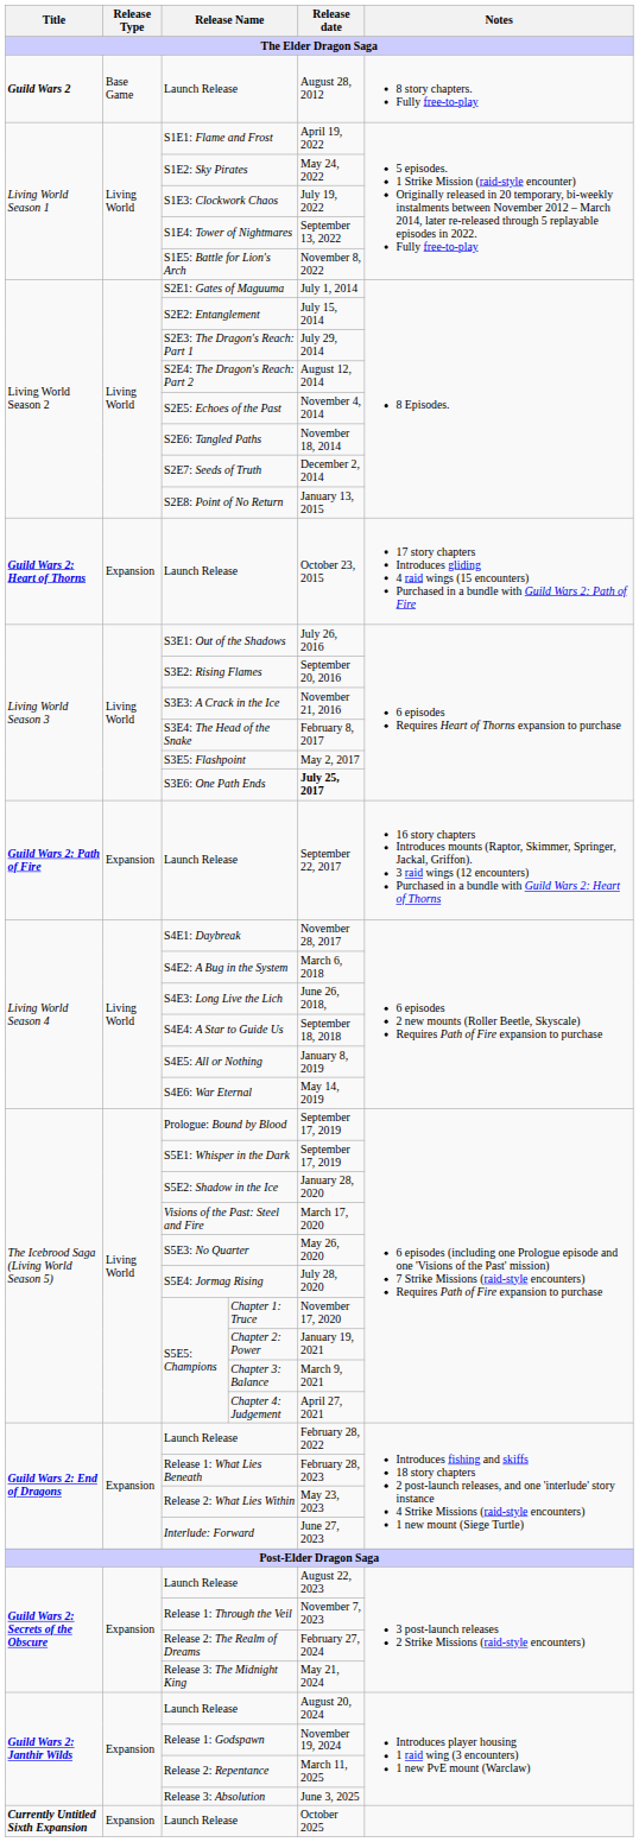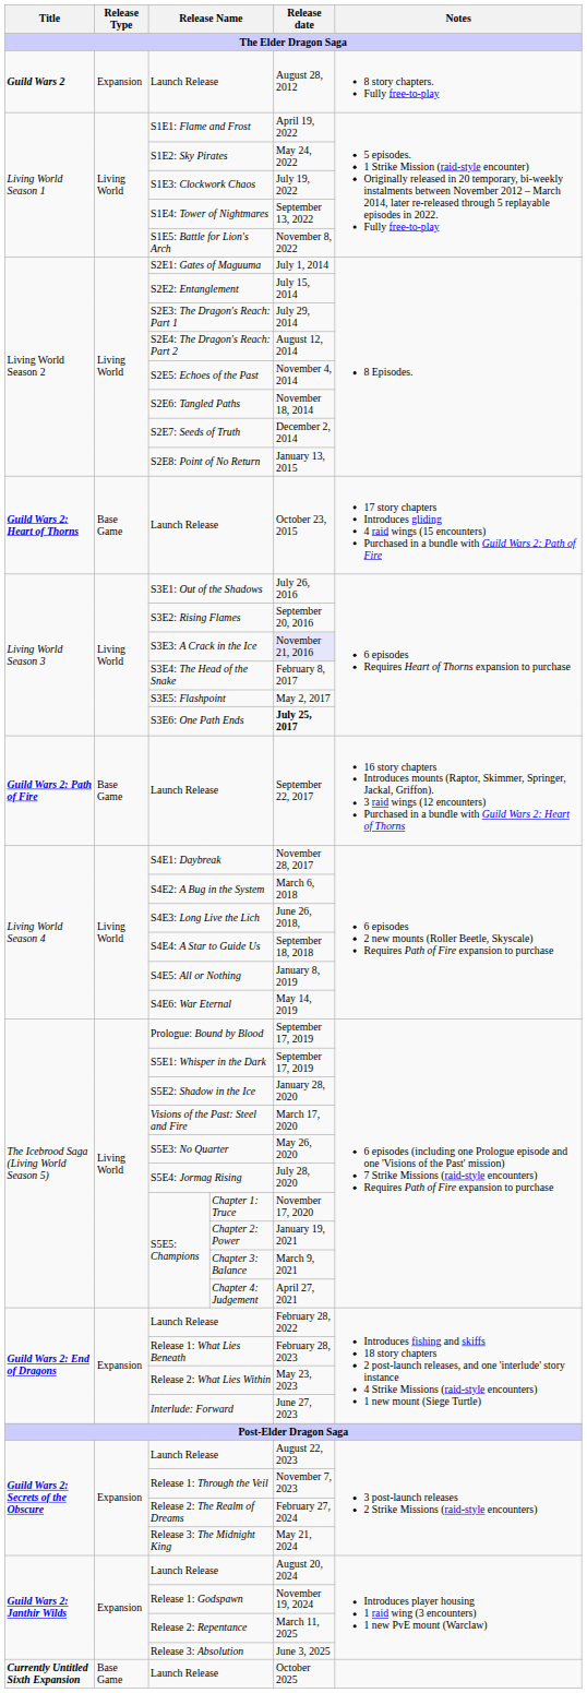 <table class="wikitable">
 <tr>
 <th>Title</th>
 <th>Release Type</th>
 <th colspan="2">Release Name</th>
 <th>Release date</th>
 <th>Notes</th>
 </tr>
 <tr>
 <th colspan="6" style="background:#ccccff;">The Elder Dragon Saga</th>
 </tr>
 <tr>
 <td><strong><em>Guild Wars 2</em></strong></td>
-<td>Base Game</td>
+<td>Expansion</td>
 <td colspan="2">Launch Release</td>
 <td>August 28, 2012</td>
 <td><br><ul><li>8 story chapters.</li><li>Fully <a href='#'>free-to-play</a></li></ul></td>
 </tr>
 <tr>
 <td rowspan="5"><em>Living World Season 1</em></td>
 <td rowspan="5">Living World</td>
 <td colspan="2">S1E1: <em>Flame and Frost</em></td>
 <td>April 19, 2022</td>
 <td rowspan="5"><br><ul><li>5 episodes.</li><li>1 Strike Mission (<a href='#'>raid-style</a> encounter)</li><li>Originally released in 20 temporary, bi-weekly instalments between November 2012 – March 2014, later re-released through 5 replayable episodes in 2022.</li><li>Fully <a href='#'>free-to-play</a></li></ul></td>
 </tr>
 <tr>
 <td colspan="2">S1E2: <em>Sky Pirates</em></td>
 <td>May 24, 2022</td>
 </tr>
 <tr>
 <td colspan="2">S1E3: <em>Clockwork Chaos</em></td>
 <td>July 19, 2022</td>
 </tr>
 <tr>
 <td colspan="2">S1E4: <em>Tower of Nightmares</em></td>
 <td>September 13, 2022</td>
 </tr>
 <tr>
 <td colspan="2">S1E5: <em>Battle for Lion's Arch</em></td>
 <td>November 8, 2022</td>
 </tr>
 <tr>
 <td rowspan="8">Living World Season 2</td>
 <td rowspan="8">Living World</td>
 <td colspan="2">S2E1: <em>Gates of Maguuma</em></td>
 <td>July 1, 2014</td>
 <td rowspan="8"><br><ul><li>8 Episodes.</li></ul></td>
 </tr>
 <tr>
 <td colspan="2">S2E2: <em>Entanglement</em></td>
 <td>July 15, 2014</td>
 </tr>
 <tr>
 <td colspan="2">S2E3: <em>The Dragon's Reach: Part 1</em></td>
 <td>July 29, 2014</td>
 </tr>
 <tr>
 <td colspan="2">S2E4: <em>The Dragon's Reach: Part 2</em></td>
 <td>August 12, 2014</td>
 </tr>
 <tr>
 <td colspan="2">S2E5: <em>Echoes of the Past</em></td>
 <td>November 4, 2014</td>
 </tr>
 <tr>
 <td colspan="2">S2E6: <em>Tangled Paths</em></td>
 <td>November 18, 2014</td>
 </tr>
 <tr>
 <td colspan="2">S2E7: <em>Seeds of Truth</em></td>
 <td>December 2, 2014</td>
 </tr>
 <tr>
 <td colspan="2">S2E8: <em>Point of No Return</em></td>
 <td>January 13, 2015</td>
 </tr>
 <tr>
 <td><strong><em><a href='#'>Guild Wars 2: Heart of Thorns</a></em></strong></td>
-<td>Expansion</td>
+<td>Base Game</td>
 <td colspan="2">Launch Release</td>
 <td>October 23, 2015</td>
 <td><br><ul><li>17 story chapters</li><li>Introduces <a href='#'>gliding</a></li><li>4 <a href='#'>raid</a> wings (15 encounters)</li><li>Purchased in a bundle with <em><a href='#'>Guild Wars 2: Path of Fire</a></em></li></ul></td>
 </tr>
 <tr>
 <td rowspan="6"><em>Living World Season 3</em></td>
 <td rowspan="6">Living World</td>
 <td colspan="2">S3E1: <em>Out of the Shadows</em></td>
 <td>July 26, 2016</td>
 <td rowspan="6"><br><ul><li>6 episodes</li><li>Requires <em>Heart of Thorns</em> expansion to purchase</li></ul></td>
 </tr>
 <tr>
 <td colspan="2">S3E2: <em>Rising Flames</em></td>
 <td>September 20, 2016</td>
 </tr>
 <tr>
 <td colspan="2">S3E3: <em>A Crack in the Ice</em></td>
-<td>November 21, 2016</td>
+<td style="background: lavender;">November 21, 2016</td>
 </tr>
 <tr>
 <td colspan="2">S3E4: <em>The Head of the Snake</em></td>
 <td>February 8, 2017</td>
 </tr>
 <tr>
 <td colspan="2">S3E5: <em>Flashpoint</em></td>
 <td>May 2, 2017</td>
 </tr>
 <tr>
 <td colspan="2">S3E6: <em>One Path Ends</em></td>
 <td><strong>July 25, 2017</strong></td>
 </tr>
 <tr>
 <td><strong><em><a href='#'>Guild Wars 2: Path of Fire</a></em></strong></td>
-<td>Expansion</td>
+<td>Base Game</td>
 <td colspan="2">Launch Release</td>
 <td>September 22, 2017</td>
 <td><br><ul><li>16 story chapters</li><li>Introduces mounts (Raptor, Skimmer, Springer, Jackal, Griffon).</li><li>3 <a href='#'>raid</a> wings (12 encounters)</li><li>Purchased in a bundle with <em><a href='#'>Guild Wars 2: Heart of Thorns</a></em></li></ul></td>
 </tr>
 <tr>
 <td rowspan="6"><em>Living World Season 4</em></td>
 <td rowspan="6">Living World</td>
 <td colspan="2">S4E1: <em>Daybreak</em></td>
 <td>November 28, 2017</td>
 <td rowspan="6"><br><ul><li>6 episodes</li><li>2 new mounts (Roller Beetle, Skyscale)</li><li>Requires <em>Path of Fire</em> expansion to purchase</li></ul></td>
 </tr>
 <tr>
 <td colspan="2">S4E2: <em>A Bug in the System</em></td>
 <td>March 6, 2018</td>
 </tr>
 <tr>
 <td colspan="2">S4E3: <em>Long Live the Lich</em></td>
 <td>June 26, 2018,</td>
 </tr>
 <tr>
 <td colspan="2">S4E4: <em>A Star to Guide Us</em></td>
 <td>September 18, 2018</td>
 </tr>
 <tr>
 <td colspan="2">S4E5: <em>All or Nothing</em></td>
 <td>January 8, 2019</td>
 </tr>
 <tr>
 <td colspan="2">S4E6: <em>War Eternal</em></td>
 <td>May 14, 2019</td>
 </tr>
 <tr>
 <td rowspan="10"><em>The Icebrood Saga (Living World Season 5)</em></td>
 <td rowspan="10">Living World</td>
 <td colspan="2">Prologue: <em>Bound by Blood</em></td>
 <td>September 17, 2019</td>
 <td rowspan="10"><br><ul><li>6 episodes (including one Prologue episode and one 'Visions of the Past' mission)</li><li>7 Strike Missions (<a href='#'>raid-style</a> encounters)</li><li>Requires <em>Path of Fire</em> expansion to purchase</li></ul></td>
 </tr>
 <tr>
 <td colspan="2">S5E1: <em>Whisper in the Dark</em></td>
 <td>September 17, 2019</td>
 </tr>
 <tr>
 <td colspan="2">S5E2: <em>Shadow in the Ice</em></td>
 <td>January 28, 2020</td>
 </tr>
 <tr>
 <td colspan="2"><em>Visions of the Past:</em> <em>Steel and Fire</em></td>
 <td>March 17, 2020</td>
 </tr>
 <tr>
 <td colspan="2">S5E3: <em>No Quarter</em></td>
 <td>May 26, 2020</td>
 </tr>
 <tr>
 <td colspan="2">S5E4: <em>Jormag Rising</em></td>
 <td>July 28, 2020</td>
 </tr>
 <tr>
 <td rowspan="4">S5E5: <em>Champions</em></td>
 <td><em>Chapter 1: Truce</em></td>
 <td>November 17, 2020</td>
 </tr>
 <tr>
 <td><em>Chapter 2: Power</em></td>
 <td>January 19, 2021</td>
 </tr>
 <tr>
 <td><em>Chapter 3: Balance</em></td>
 <td>March 9, 2021</td>
 </tr>
 <tr>
 <td><em>Chapter 4: Judgement</em></td>
 <td>April 27, 2021</td>
 </tr>
 <tr>
 <td rowspan="4"><strong><em><a href='#'>Guild Wars 2: End of Dragons</a></em></strong></td>
 <td rowspan="4">Expansion</td>
 <td colspan="2">Launch Release</td>
 <td>February 28, 2022</td>
 <td rowspan="4"><br><ul><li>Introduces <a href='#'>fishing</a> and <a href='#'>skiffs</a></li><li>18 story chapters</li><li>2 post-launch releases, and one 'interlude' story instance</li><li>4 Strike Missions (<a href='#'>raid-style</a> encounters)</li><li>1 new mount (Siege Turtle)</li></ul></td>
 </tr>
 <tr>
 <td colspan="2">Release 1: <em>What Lies Beneath</em></td>
 <td>February 28, 2023</td>
 </tr>
 <tr>
 <td colspan="2">Release 2: <em>What Lies Within</em></td>
 <td>May 23, 2023</td>
 </tr>
 <tr>
 <td colspan="2"><em>Interlude: Forward</em></td>
 <td>June 27, 2023</td>
 </tr>
 <tr>
 <th colspan="6" style="background:#ccccff;">Post-Elder Dragon Saga</th>
 </tr>
 <tr>
 <td rowspan="4"><strong><em><a href='#'>Guild Wars 2: Secrets of the Obscure</a></em></strong></td>
 <td rowspan="4">Expansion</td>
 <td colspan="2">Launch Release</td>
 <td>August 22, 2023</td>
 <td rowspan="4"><br><ul><li>3 post-launch releases</li><li>2 Strike Missions (<a href='#'>raid-style</a> encounters)</li></ul></td>
 </tr>
 <tr>
 <td colspan="2">Release 1: <em>Through the Veil</em></td>
 <td>November 7, 2023</td>
 </tr>
 <tr>
 <td colspan="2">Release 2: <em>The Realm of Dreams</em></td>
 <td>February 27, 2024</td>
 </tr>
 <tr>
 <td colspan="2">Release 3: <em>The Midnight King</em></td>
 <td>May 21, 2024</td>
 </tr>
 <tr>
 <td rowspan="4"><strong><em><a href='#'>Guild Wars 2: Janthir Wilds</a></em></strong></td>
 <td rowspan="4">Expansion</td>
 <td colspan="2">Launch Release</td>
 <td>August 20, 2024</td>
 <td rowspan="4"><br><ul><li>Introduces player housing</li><li>1 <a href='#'>raid</a> wing (3 encounters)</li><li>1 new PvE mount (Warclaw)</li></ul></td>
 </tr>
 <tr>
 <td colspan="2">Release 1: <em>Godspawn</em></td>
 <td>November 19, 2024</td>
 </tr>
 <tr>
 <td colspan="2">Release 2: <em>Repentance</em></td>
 <td>March 11, 2025</td>
 </tr>
 <tr>
 <td colspan="2">Release 3: <em>Absolution</em></td>
 <td>June 3, 2025</td>
 </tr>
 <tr>
 <td><strong><em>Currently Untitled Sixth Expansion</em></strong></td>
-<td>Expansion</td>
+<td>Base Game</td>
 <td colspan="2">Launch Release</td>
 <td>October 2025</td>
 <td></td>
 </tr>
 </table>
